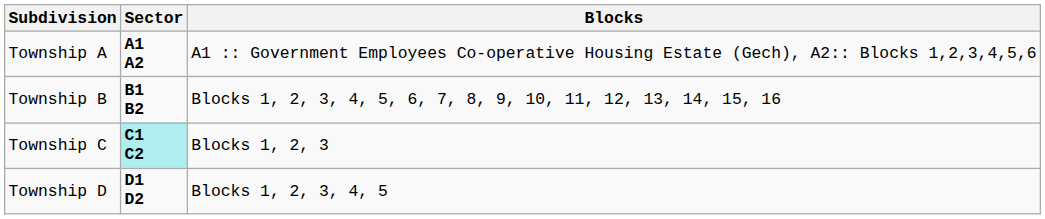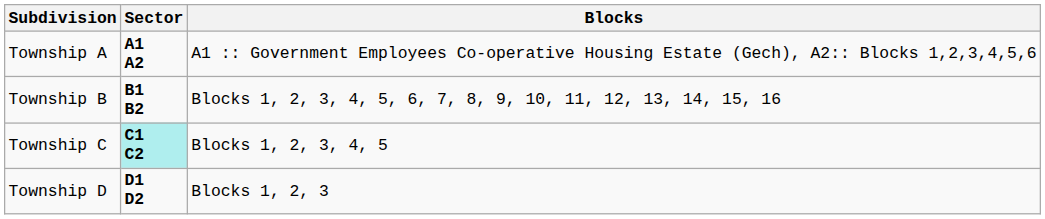 <table class="wikitable">
 <tr>
 <th>Subdivision</th>
 <th>Sector</th>
 <th>Blocks</th>
 </tr>
 <tr>
 <td>Township A</td>
 <td><strong>A1</strong><br><strong>A2</strong></td>
 <td>A1 :: Government Employees Co-operative Housing Estate (Gech), A2:: Blocks 1,2,3,4,5,6</td>
 </tr>
 <tr>
 <td>Township B</td>
 <td><strong>B1</strong><br><strong>B2</strong></td>
 <td>Blocks 1, 2, 3, 4, 5, 6, 7, 8, 9, 10, 11, 12, 13, 14, 15, 16</td>
 </tr>
 <tr>
 <td>Township C</td>
 <td style="background: paleturquoise;"><strong>C1</strong><br><strong>C2</strong></td>
-<td>Blocks 1, 2, 3</td>
+<td>Blocks 1, 2, 3, 4, 5</td>
 </tr>
 <tr>
 <td>Township D</td>
 <td><strong>D1</strong><br><strong>D2</strong></td>
-<td>Blocks 1, 2, 3, 4, 5</td>
+<td>Blocks 1, 2, 3</td>
 </tr>
 </table>
